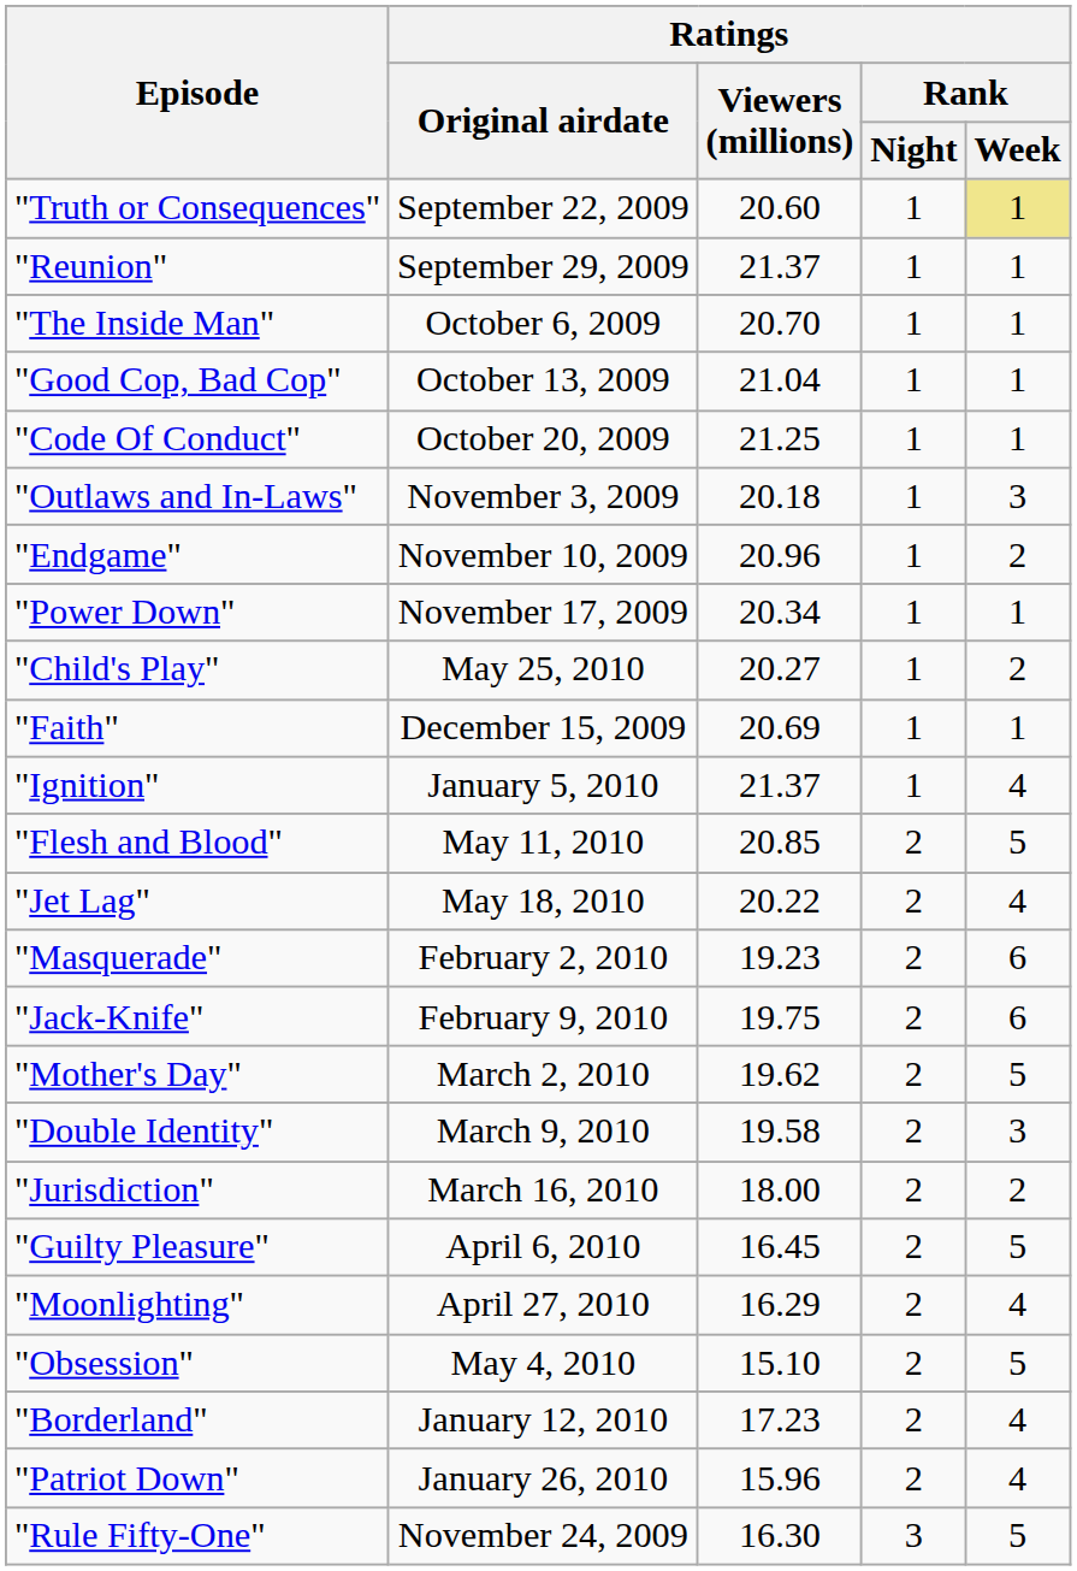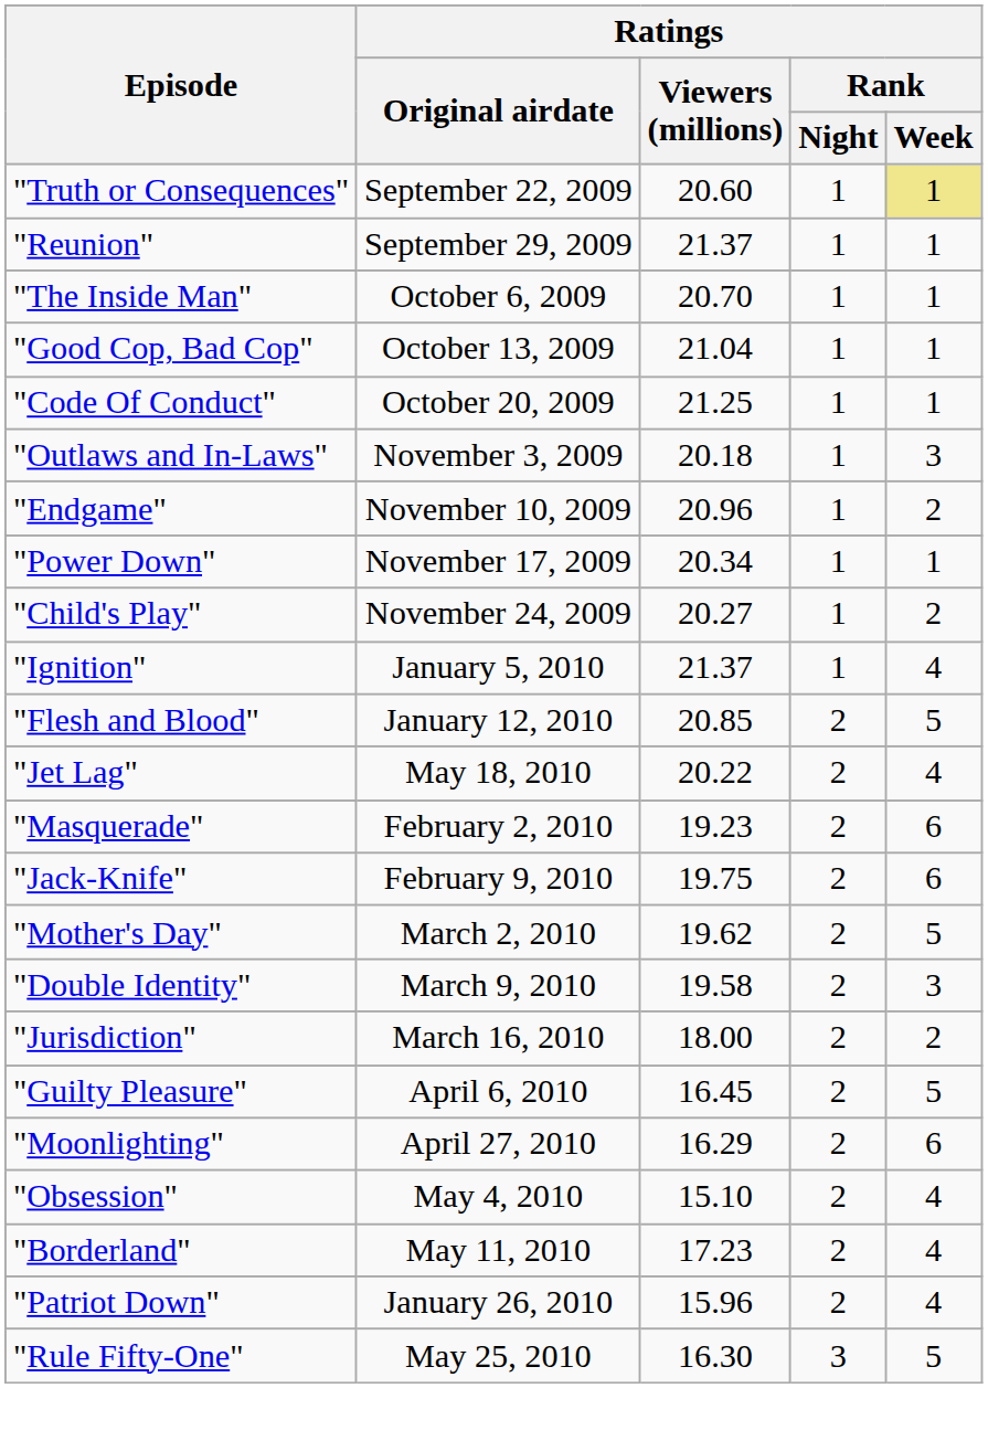 <table class="wikitable plainrowheaders" style="text-align:center;">
 <tr>
 <th scope="col" rowspan="3">Episode</th>
 <th scope="col" colspan="4">Ratings</th>
 </tr>
 <tr>
 <th scope="col" rowspan="2">Original airdate</th>
 <th scope="col" rowspan="2">Viewers<br>(millions)</th>
 <th scope="col" colspan="2">Rank</th>
 </tr>
 <tr>
 <th scope="col">Night</th>
 <th scope="col">Week</th>
 </tr>
 <tr>
 <td scope="row" style="text-align:left;">"<a href='#'>Truth or Consequences</a>"</td>
 <td>September 22, 2009</td>
 <td>20.60</td>
 <td>1</td>
 <td style="background: khaki;">1</td>
 </tr>
 <tr>
 <td scope="row" style="text-align:left;">"<a href='#'>Reunion</a>"</td>
 <td>September 29, 2009</td>
 <td>21.37</td>
 <td>1</td>
 <td>1</td>
 </tr>
 <tr>
 <td scope="row" style="text-align:left;">"<a href='#'>The Inside Man</a>"</td>
 <td>October 6, 2009</td>
 <td>20.70</td>
 <td>1</td>
 <td>1</td>
 </tr>
 <tr>
 <td scope="row" style="text-align:left;">"<a href='#'>Good Cop, Bad Cop</a>"</td>
 <td>October 13, 2009</td>
 <td>21.04</td>
 <td>1</td>
 <td>1</td>
 </tr>
 <tr>
 <td scope="row" style="text-align:left;">"<a href='#'>Code Of Conduct</a>"</td>
 <td>October 20, 2009</td>
 <td>21.25</td>
 <td>1</td>
 <td>1</td>
 </tr>
 <tr>
 <td scope="row" style="text-align:left;">"<a href='#'>Outlaws and In-Laws</a>"</td>
 <td>November 3, 2009</td>
 <td>20.18</td>
 <td>1</td>
 <td>3</td>
 </tr>
 <tr>
 <td scope="row" style="text-align:left;">"<a href='#'>Endgame</a>"</td>
 <td>November 10, 2009</td>
 <td>20.96</td>
 <td>1</td>
 <td>2</td>
 </tr>
 <tr>
 <td scope="row" style="text-align:left;">"<a href='#'>Power Down</a>"</td>
 <td>November 17, 2009</td>
 <td>20.34</td>
 <td>1</td>
 <td>1</td>
 </tr>
 <tr>
 <td scope="row" style="text-align:left;">"<a href='#'>Child's Play</a>"</td>
-<td>May 25, 2010</td>
+<td>November 24, 2009</td>
 <td>20.27</td>
 <td>1</td>
 <td>2</td>
-</tr>
-<tr>
-<td scope="row" style="text-align:left;">"<a href='#'>Faith</a>"</td>
-<td>December 15, 2009</td>
-<td>20.69</td>
-<td>1</td>
-<td>1</td>
 </tr>
 <tr>
 <td scope="row" style="text-align:left;">"<a href='#'>Ignition</a>"</td>
 <td>January 5, 2010</td>
 <td>21.37</td>
 <td>1</td>
 <td>4</td>
 </tr>
 <tr>
 <td scope="row" style="text-align:left;">"<a href='#'>Flesh and Blood</a>"</td>
-<td>May 11, 2010</td>
+<td>January 12, 2010</td>
 <td>20.85</td>
 <td>2</td>
 <td>5</td>
 </tr>
 <tr>
 <td scope="row" style="text-align:left;">"<a href='#'>Jet Lag</a>"</td>
 <td>May 18, 2010</td>
 <td>20.22</td>
 <td>2</td>
 <td>4</td>
 </tr>
 <tr>
 <td scope="row" style="text-align:left;">"<a href='#'>Masquerade</a>"</td>
 <td>February 2, 2010</td>
 <td>19.23</td>
 <td>2</td>
 <td>6</td>
 </tr>
 <tr>
 <td scope="row" style="text-align:left;">"<a href='#'>Jack-Knife</a>"</td>
 <td>February 9, 2010</td>
 <td>19.75</td>
 <td>2</td>
 <td>6</td>
 </tr>
 <tr>
 <td scope="row" style="text-align:left;">"<a href='#'>Mother's Day</a>"</td>
 <td>March 2, 2010</td>
 <td>19.62</td>
 <td>2</td>
 <td>5</td>
 </tr>
 <tr>
 <td scope="row" style="text-align:left;">"<a href='#'>Double Identity</a>"</td>
 <td>March 9, 2010</td>
 <td>19.58</td>
 <td>2</td>
 <td>3</td>
 </tr>
 <tr>
 <td scope="row" style="text-align:left;">"<a href='#'>Jurisdiction</a>"</td>
 <td>March 16, 2010</td>
 <td>18.00</td>
 <td>2</td>
 <td>2</td>
 </tr>
 <tr>
 <td scope="row" style="text-align:left;">"<a href='#'>Guilty Pleasure</a>"</td>
 <td>April 6, 2010</td>
 <td>16.45</td>
 <td>2</td>
 <td>5</td>
 </tr>
 <tr>
 <td scope="row" style="text-align:left;">"<a href='#'>Moonlighting</a>"</td>
 <td>April 27, 2010</td>
 <td>16.29</td>
 <td>2</td>
-<td>4</td>
+<td>6</td>
 </tr>
 <tr>
 <td scope="row" style="text-align:left;">"<a href='#'>Obsession</a>"</td>
 <td>May 4, 2010</td>
 <td>15.10</td>
 <td>2</td>
-<td>5</td>
+<td>4</td>
 </tr>
 <tr>
 <td scope="row" style="text-align:left;">"<a href='#'>Borderland</a>"</td>
-<td>January 12, 2010</td>
+<td>May 11, 2010</td>
 <td>17.23</td>
 <td>2</td>
 <td>4</td>
 </tr>
 <tr>
 <td scope="row" style="text-align:left;">"<a href='#'>Patriot Down</a>"</td>
 <td>January 26, 2010</td>
 <td>15.96</td>
 <td>2</td>
 <td>4</td>
 </tr>
 <tr>
 <td scope="row" style="text-align:left;">"<a href='#'>Rule Fifty-One</a>"</td>
-<td>November 24, 2009</td>
+<td>May 25, 2010</td>
 <td>16.30</td>
 <td>3</td>
 <td>5</td>
 </tr>
 </table>
